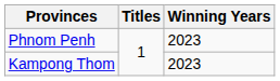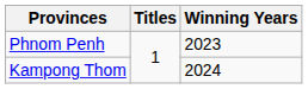 <table class="wikitable" style="font-size:95%;">
 <tr>
 <th>Provinces</th>
 <th>Titles</th>
 <th>Winning Years</th>
 </tr>
 <tr>
 <td><a href='#'>Phnom Penh</a></td>
 <td rowspan="2" align="center">1</td>
 <td>2023</td>
 </tr>
 <tr>
 <td><a href='#'>Kampong Thom</a></td>
-<td>2023</td>
+<td>2024</td>
 </tr>
 </table>
